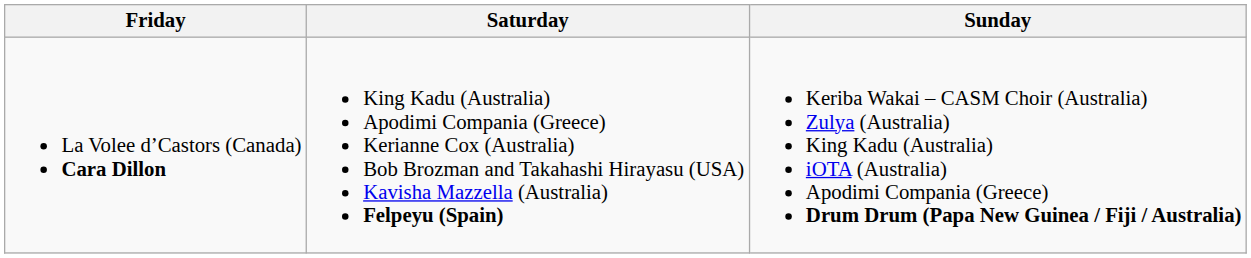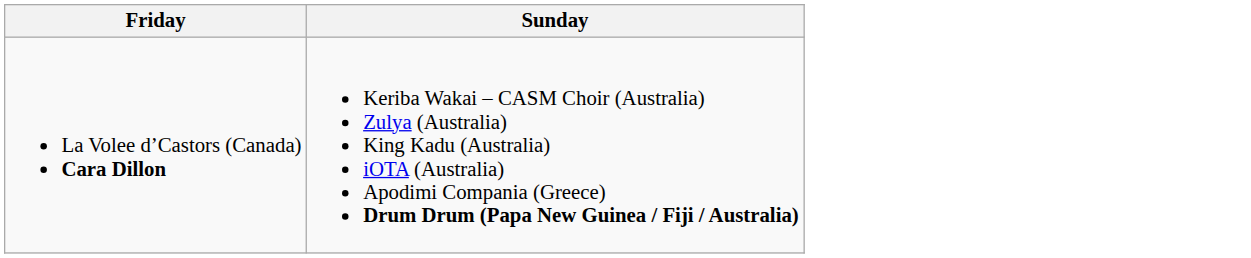 <table class="wikitable">
 <tr>
 <th>Friday</th>
-<th>Saturday</th>
 <th>Sunday</th>
 </tr>
 <tr>
 <td><br><ul><li>La Volee d’Castors (Canada)</li><li><strong>Cara Dillon</strong></li></ul></td>
-<td><br><ul><li>King Kadu (Australia)</li><li>Apodimi Compania (Greece)</li><li>Kerianne Cox (Australia)</li><li>Bob Brozman and Takahashi Hirayasu (USA)</li><li><a href='#'>Kavisha Mazzella</a> (Australia)</li><li><strong>Felpeyu (Spain)</strong></li></ul></td>
 <td><br><ul><li>Keriba Wakai – CASM Choir (Australia)</li><li><a href='#'>Zulya</a> (Australia)</li><li>King Kadu (Australia)</li><li><a href='#'>iOTA</a> (Australia)</li><li>Apodimi Compania (Greece)</li><li><strong>Drum Drum (Papa New Guinea / Fiji / Australia)</strong></li></ul></td>
 </tr>
 </table>
